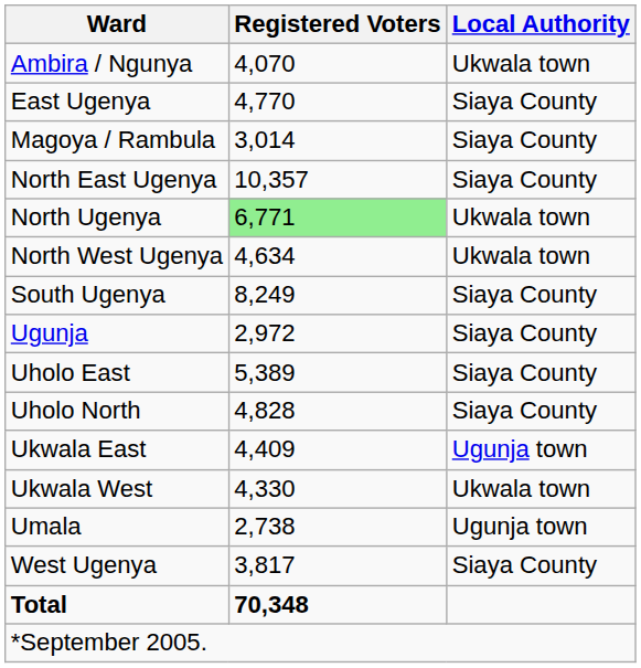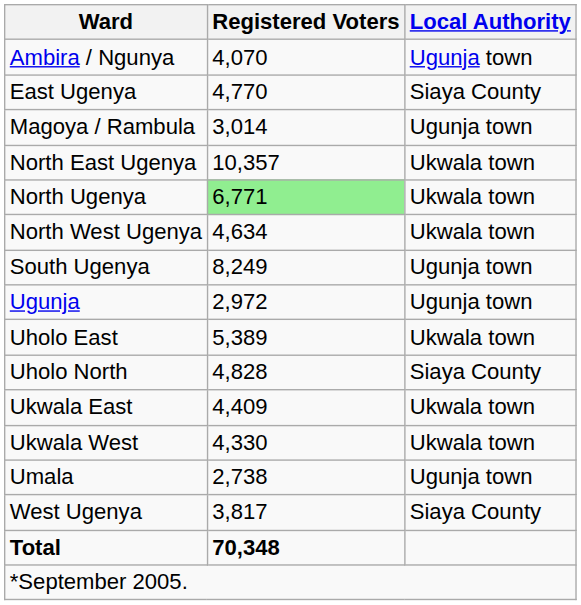 <table class="wikitable">
 <tr>
 <th>Ward</th>
 <th>Registered Voters</th>
 <th><a href='#'>Local Authority</a></th>
 </tr>
 <tr>
 <td><a href='#'>Ambira</a> / Ngunya</td>
 <td>4,070</td>
-<td>Ukwala town</td>
+<td><a href='#'>Ugunja</a> town</td>
 </tr>
 <tr>
 <td>East Ugenya</td>
 <td>4,770</td>
 <td>Siaya County</td>
 </tr>
 <tr>
 <td>Magoya / Rambula</td>
 <td>3,014</td>
-<td>Siaya County</td>
+<td>Ugunja town</td>
 </tr>
 <tr>
 <td>North East Ugenya</td>
 <td>10,357</td>
-<td>Siaya County</td>
+<td>Ukwala town</td>
 </tr>
 <tr>
 <td>North Ugenya</td>
 <td style="background: lightgreen;">6,771</td>
 <td>Ukwala town</td>
 </tr>
 <tr>
 <td>North West Ugenya</td>
 <td>4,634</td>
 <td>Ukwala town</td>
 </tr>
 <tr>
 <td>South Ugenya</td>
 <td>8,249</td>
-<td>Siaya County</td>
+<td>Ugunja town</td>
 </tr>
 <tr>
 <td><a href='#'>Ugunja</a></td>
 <td>2,972</td>
-<td>Siaya County</td>
+<td>Ugunja town</td>
 </tr>
 <tr>
 <td>Uholo East</td>
 <td>5,389</td>
-<td>Siaya County</td>
+<td>Ukwala town</td>
 </tr>
 <tr>
 <td>Uholo North</td>
 <td>4,828</td>
 <td>Siaya County</td>
 </tr>
 <tr>
 <td>Ukwala East</td>
 <td>4,409</td>
-<td><a href='#'>Ugunja</a> town</td>
+<td>Ukwala town</td>
 </tr>
 <tr>
 <td>Ukwala West</td>
 <td>4,330</td>
 <td>Ukwala town</td>
 </tr>
 <tr>
 <td>Umala</td>
 <td>2,738</td>
 <td>Ugunja town</td>
 </tr>
 <tr>
 <td>West Ugenya</td>
 <td>3,817</td>
 <td>Siaya County</td>
 </tr>
 <tr>
 <td><strong>Total</strong></td>
 <td><strong>70,348</strong></td>
 </tr>
 <tr>
 <td colspan="3">*September 2005.</td>
 </tr>
 </table>
